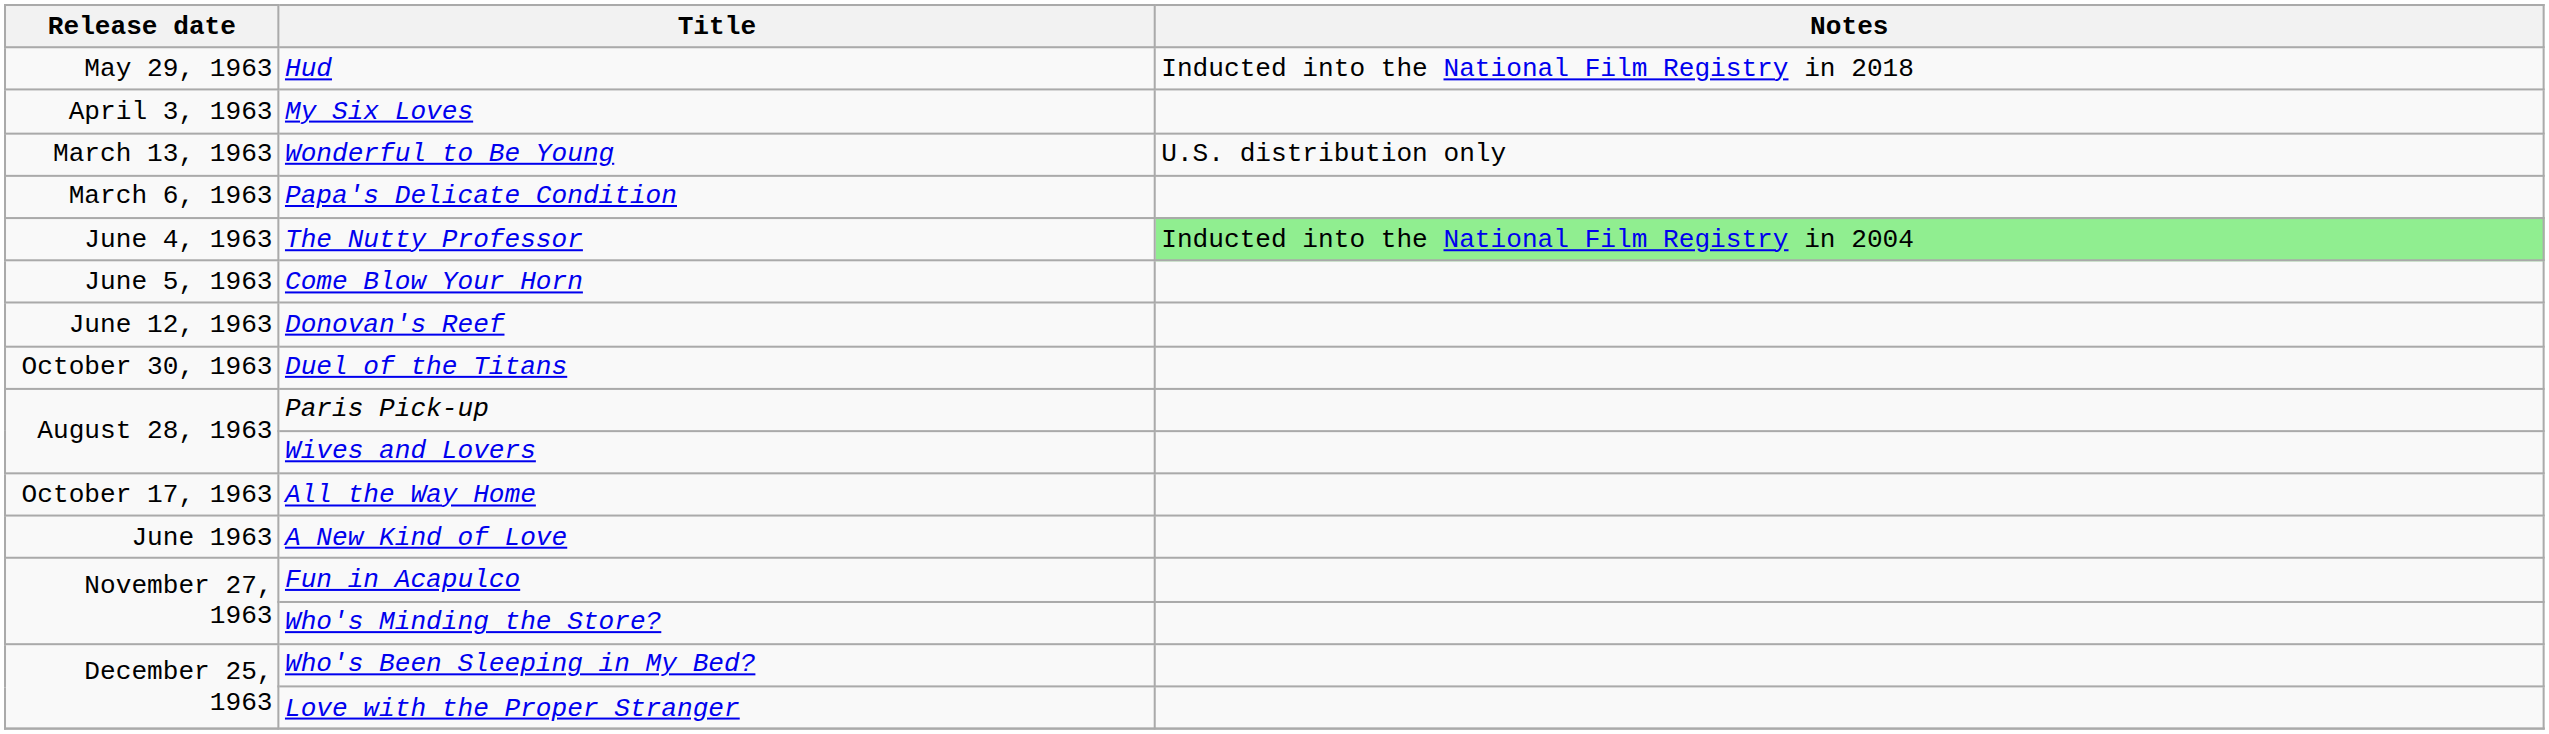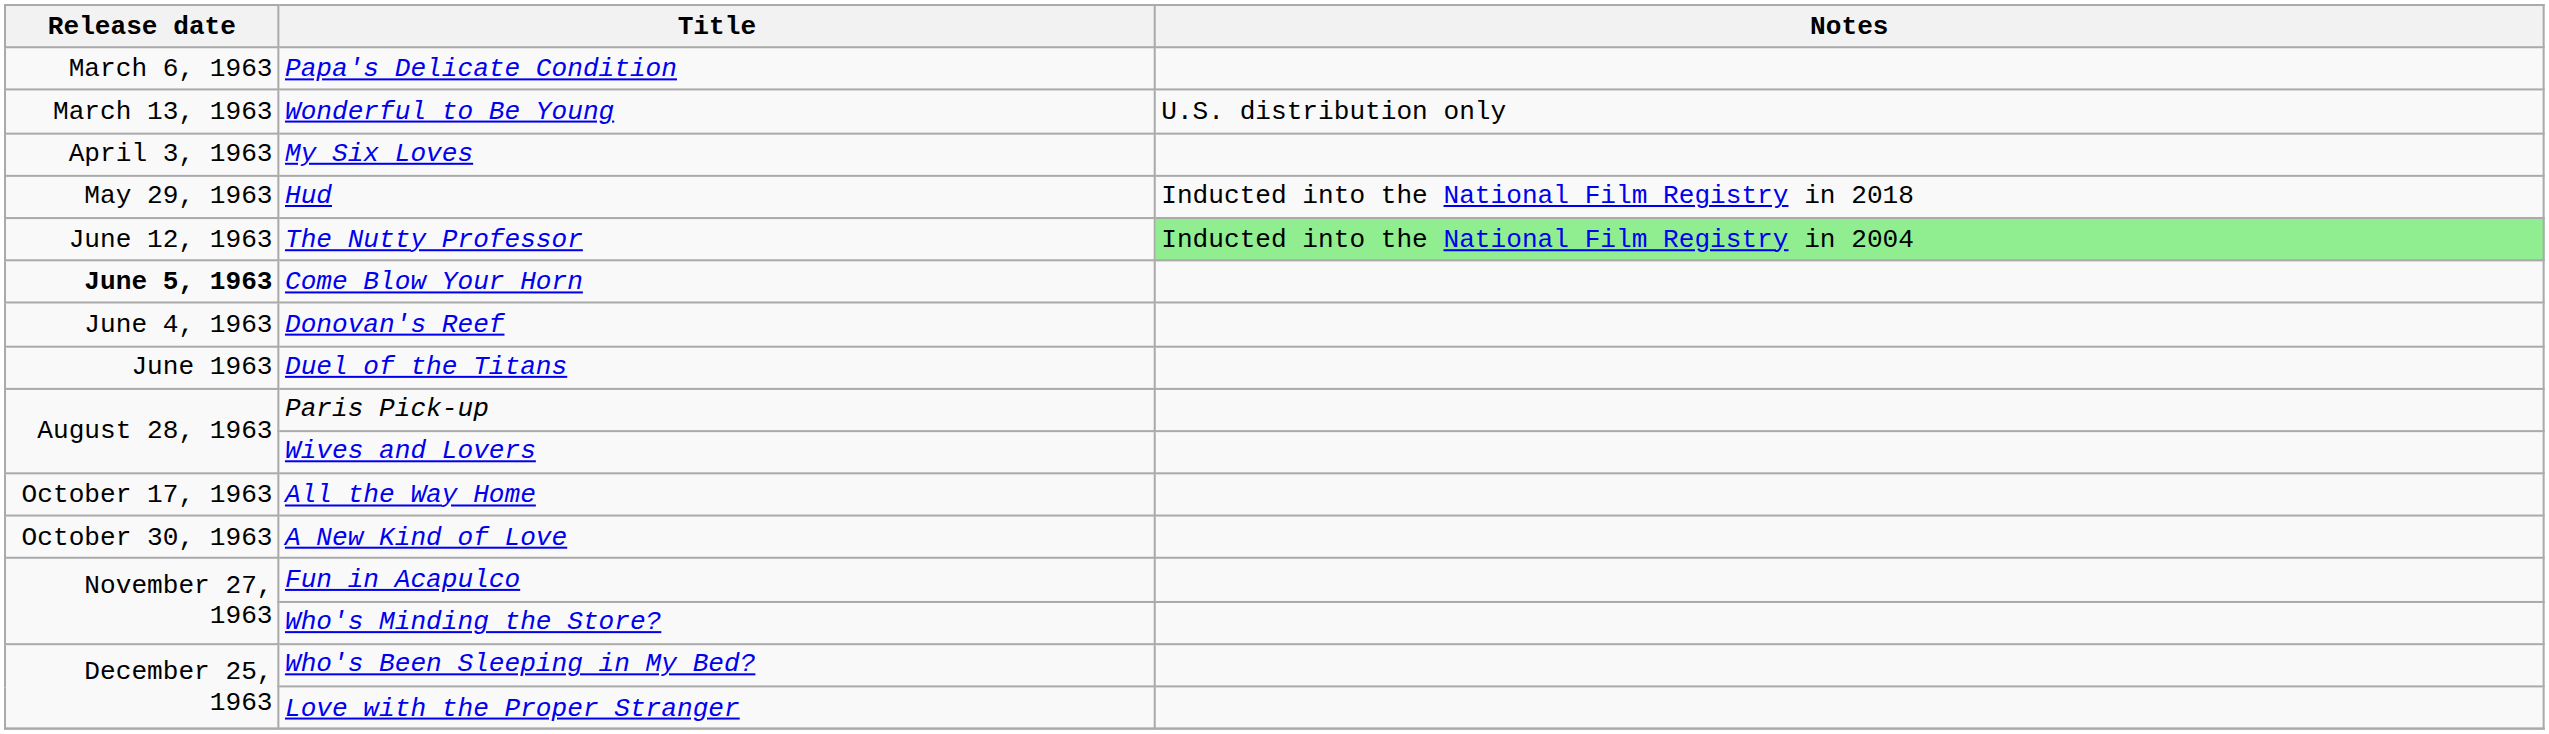 <table class="wikitable sortable" style="width:100%;">
 <tr>
 <th scope="col" style="width:130px;">Release date</th>
 <th>Title</th>
 <th>Notes</th>
 </tr>
 <tr>
-<td style="text-align:right;">May 29, 1963</td>
-<td><em><a href='#'>Hud</a></em></td>
-<td>Inducted into the <a href='#'>National Film Registry</a> in 2018</td>
-</tr>
-<tr>
-<td style="text-align:right;">April 3, 1963</td>
-<td><em><a href='#'>My Six Loves</a></em></td>
+<td style="text-align:right;">March 6, 1963</td>
+<td><em><a href='#'>Papa's Delicate Condition</a></em></td>
 <td></td>
 </tr>
 <tr>
 <td style="text-align:right;">March 13, 1963</td>
 <td><em><a href='#'>Wonderful to Be Young</a></em></td>
 <td>U.S. distribution only</td>
 </tr>
 <tr>
-<td style="text-align:right;">March 6, 1963</td>
-<td><em><a href='#'>Papa's Delicate Condition</a></em></td>
+<td style="text-align:right;">April 3, 1963</td>
+<td><em><a href='#'>My Six Loves</a></em></td>
+<td></td>
+</tr>
+<tr>
+<td style="text-align:right;">May 29, 1963</td>
+<td><em><a href='#'>Hud</a></em></td>
+<td>Inducted into the <a href='#'>National Film Registry</a> in 2018</td>
+</tr>
+<tr>
+<td style="text-align:right;">June 12, 1963</td>
+<td><em><a href='#'>The Nutty Professor</a></em></td>
+<td style="background: lightgreen;">Inducted into the <a href='#'>National Film Registry</a> in 2004</td>
+</tr>
+<tr>
+<td style="text-align:right;"><strong>June 5, 1963</strong></td>
+<td><em><a href='#'>Come Blow Your Horn</a></em></td>
 <td></td>
 </tr>
 <tr>
 <td style="text-align:right;">June 4, 1963</td>
-<td><em><a href='#'>The Nutty Professor</a></em></td>
-<td style="background: lightgreen;">Inducted into the <a href='#'>National Film Registry</a> in 2004</td>
-</tr>
-<tr>
-<td style="text-align:right;">June 5, 1963</td>
-<td><em><a href='#'>Come Blow Your Horn</a></em></td>
-<td></td>
-</tr>
-<tr>
-<td style="text-align:right;">June 12, 1963</td>
 <td><em><a href='#'>Donovan's Reef</a></em></td>
 <td></td>
 </tr>
 <tr>
-<td style="text-align:right;">October 30, 1963</td>
+<td style="text-align:right;">June 1963</td>
 <td><em><a href='#'>Duel of the Titans</a></em></td>
 <td></td>
 </tr>
 <tr>
 <td style="text-align:right;" rowspan="2">August 28, 1963</td>
 <td><em>Paris Pick-up</em></td>
 <td></td>
 </tr>
 <tr>
 <td><em><a href='#'>Wives and Lovers</a></em></td>
 <td></td>
 </tr>
 <tr>
 <td style="text-align:right;">October 17, 1963</td>
 <td><em><a href='#'>All the Way Home</a></em></td>
 <td></td>
 </tr>
 <tr>
-<td style="text-align:right;">June 1963</td>
+<td style="text-align:right;">October 30, 1963</td>
 <td><em><a href='#'>A New Kind of Love</a></em></td>
 <td></td>
 </tr>
 <tr>
 <td style="text-align:right;" rowspan="2">November 27, 1963</td>
 <td><em><a href='#'>Fun in Acapulco</a></em></td>
 <td></td>
 </tr>
 <tr>
 <td><em><a href='#'>Who's Minding the Store?</a></em></td>
 <td></td>
 </tr>
 <tr>
 <td style="text-align:right;" rowspan="2">December 25, 1963</td>
 <td><em><a href='#'>Who's Been Sleeping in My Bed?</a></em></td>
 <td></td>
 </tr>
 <tr>
 <td><em><a href='#'>Love with the Proper Stranger</a></em></td>
 <td></td>
 </tr>
 <tr>
 </tr>
 </table>
